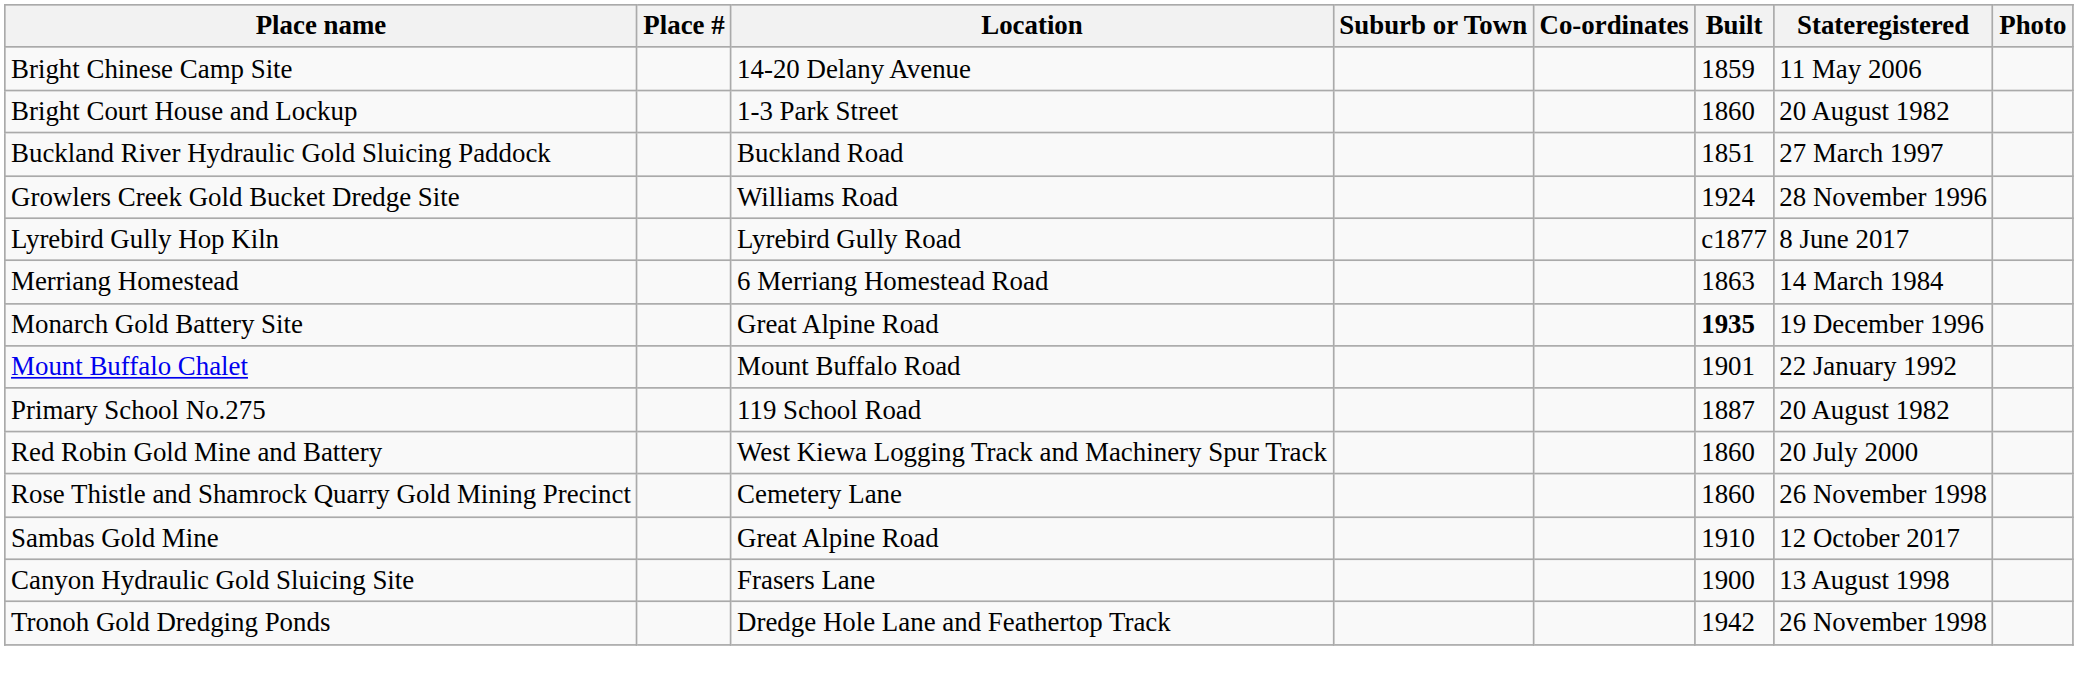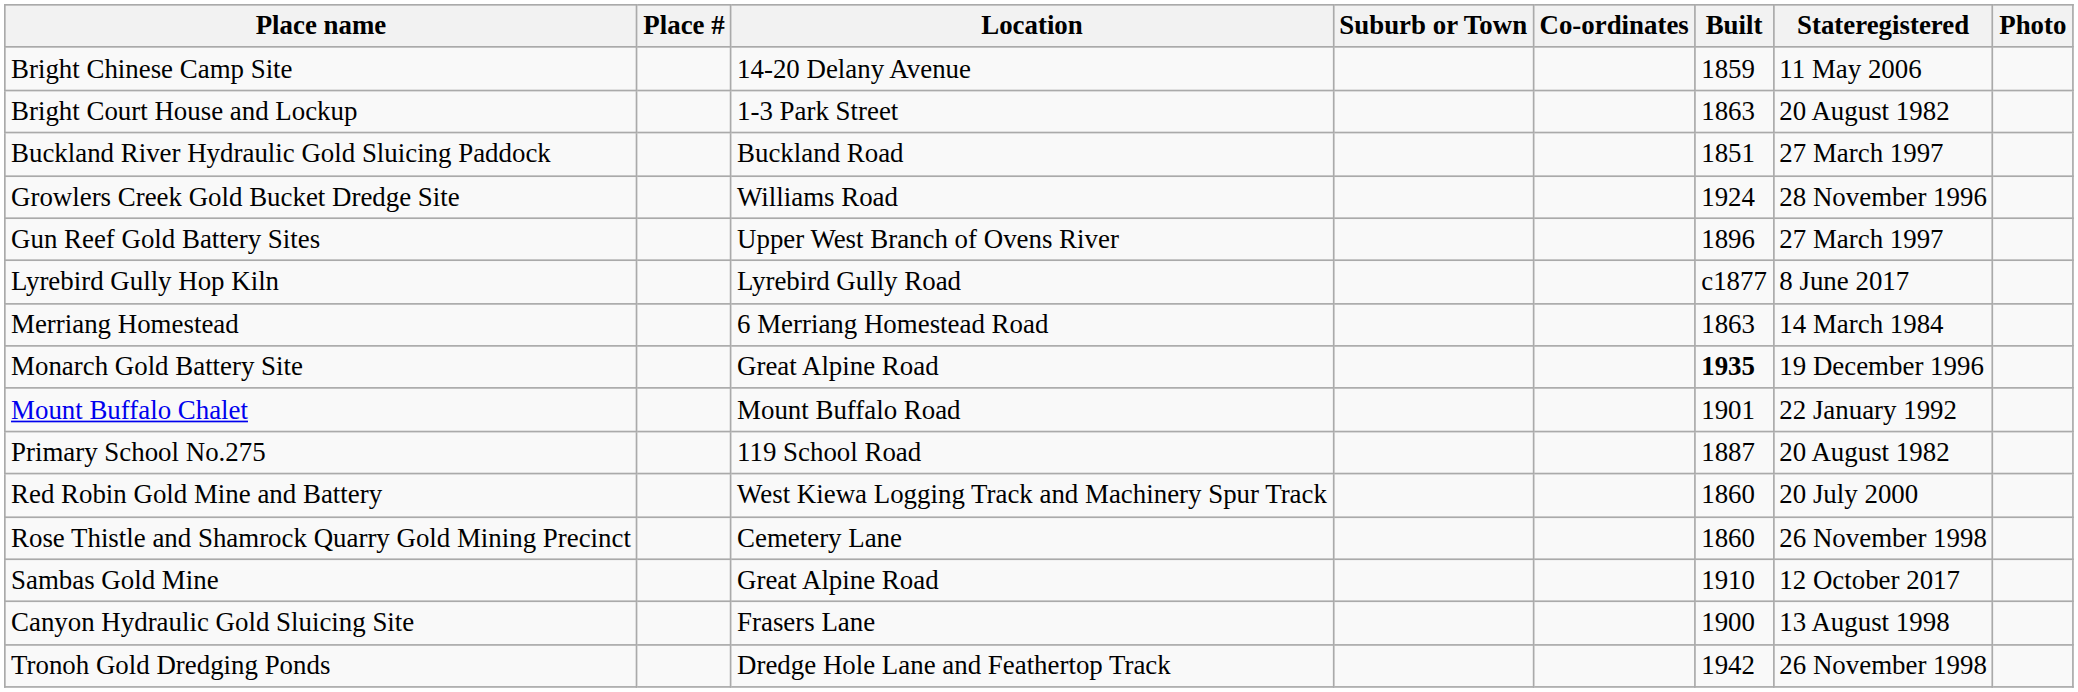 <table class="wikitable sortable">
 <tr>
 <th>Place name</th>
 <th>Place #</th>
 <th>Location</th>
 <th>Suburb or Town</th>
 <th>Co-ordinates</th>
 <th>Built</th>
 <th>Stateregistered</th>
 <th class="unsortable">Photo</th>
 </tr>
 <tr>
 <td>Bright Chinese Camp Site</td>
 <td></td>
 <td>14-20 Delany Avenue</td>
 <td></td>
 <td></td>
 <td>1859</td>
 <td>11 May 2006</td>
 <td></td>
 </tr>
 <tr>
 <td>Bright Court House and Lockup</td>
 <td></td>
 <td>1-3 Park Street</td>
 <td></td>
 <td></td>
-<td>1860</td>
+<td>1863</td>
 <td>20 August 1982</td>
 <td></td>
 </tr>
 <tr>
 <td>Buckland River Hydraulic Gold Sluicing Paddock</td>
 <td></td>
 <td>Buckland Road</td>
 <td></td>
 <td></td>
 <td>1851</td>
 <td>27 March 1997</td>
 <td></td>
 </tr>
 <tr>
 <td>Growlers Creek Gold Bucket Dredge Site</td>
 <td></td>
 <td>Williams Road</td>
 <td></td>
 <td></td>
 <td>1924</td>
 <td>28 November 1996</td>
+<td></td>
+</tr>
+<tr>
+<td>Gun Reef Gold Battery Sites</td>
+<td></td>
+<td>Upper West Branch of Ovens River</td>
+<td></td>
+<td></td>
+<td>1896</td>
+<td>27 March 1997</td>
 <td></td>
 </tr>
 <tr>
 <td>Lyrebird Gully Hop Kiln</td>
 <td></td>
 <td>Lyrebird Gully Road</td>
 <td></td>
 <td></td>
 <td>c1877</td>
 <td>8 June 2017</td>
 <td></td>
 </tr>
 <tr>
 <td>Merriang Homestead</td>
 <td></td>
 <td>6 Merriang Homestead Road</td>
 <td></td>
 <td></td>
 <td>1863</td>
 <td>14 March 1984</td>
 <td></td>
 </tr>
 <tr>
 <td>Monarch Gold Battery Site</td>
 <td></td>
 <td>Great Alpine Road</td>
 <td></td>
 <td></td>
 <td><strong>1935</strong></td>
 <td>19 December 1996</td>
 <td></td>
 </tr>
 <tr>
 <td><a href='#'>Mount Buffalo Chalet</a></td>
 <td></td>
 <td>Mount Buffalo Road</td>
 <td></td>
 <td></td>
 <td>1901</td>
 <td>22 January 1992</td>
 <td></td>
 </tr>
 <tr>
 <td>Primary School No.275</td>
 <td></td>
 <td>119 School Road</td>
 <td></td>
 <td></td>
 <td>1887</td>
 <td>20 August 1982</td>
 <td></td>
 </tr>
 <tr>
 <td>Red Robin Gold Mine and Battery</td>
 <td></td>
 <td>West Kiewa Logging Track and Machinery Spur Track</td>
 <td></td>
 <td></td>
 <td>1860</td>
 <td>20 July 2000</td>
 <td></td>
 </tr>
 <tr>
 <td>Rose Thistle and Shamrock Quarry Gold Mining Precinct</td>
 <td></td>
 <td>Cemetery Lane</td>
 <td></td>
 <td></td>
 <td>1860</td>
 <td>26 November 1998</td>
 <td></td>
 </tr>
 <tr>
 <td>Sambas Gold Mine</td>
 <td></td>
 <td>Great Alpine Road</td>
 <td></td>
 <td></td>
 <td>1910</td>
 <td>12 October 2017</td>
 <td></td>
 </tr>
 <tr>
 <td>Canyon Hydraulic Gold Sluicing Site</td>
 <td></td>
 <td>Frasers Lane</td>
 <td></td>
 <td></td>
 <td>1900</td>
 <td>13 August 1998</td>
 <td></td>
 </tr>
 <tr>
 <td>Tronoh Gold Dredging Ponds</td>
 <td></td>
 <td>Dredge Hole Lane and Feathertop Track</td>
 <td></td>
 <td></td>
 <td>1942</td>
 <td>26 November 1998</td>
 <td></td>
 </tr>
 </table>
